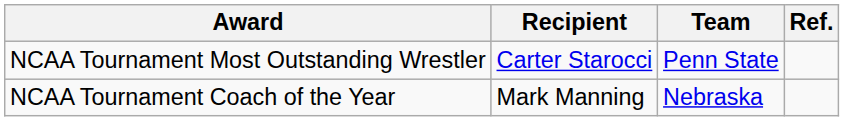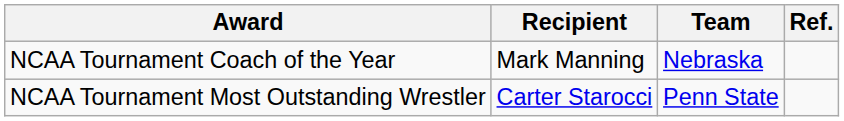 <table class="wikitable">
 <tr>
 <th>Award</th>
 <th>Recipient</th>
 <th>Team</th>
 <th>Ref.</th>
 </tr>
 <tr>
+<td>NCAA Tournament Coach of the Year</td>
+<td>Mark Manning</td>
+<td><a href='#'>Nebraska</a></td>
+<td align="center"></td>
+</tr>
+<tr>
 <td>NCAA Tournament Most Outstanding Wrestler</td>
 <td><a href='#'>Carter Starocci</a></td>
 <td><a href='#'>Penn State</a></td>
 <td align="center"></td>
 </tr>
-<tr>
-<td>NCAA Tournament Coach of the Year</td>
-<td>Mark Manning</td>
-<td><a href='#'>Nebraska</a></td>
-<td align="center"></td>
-</tr>
 </table>
